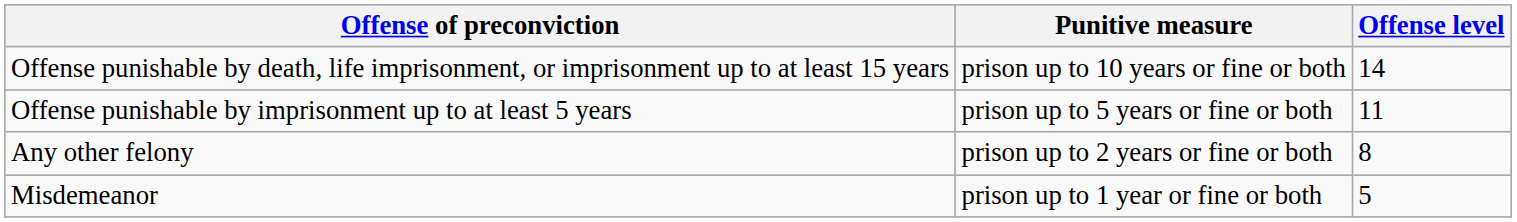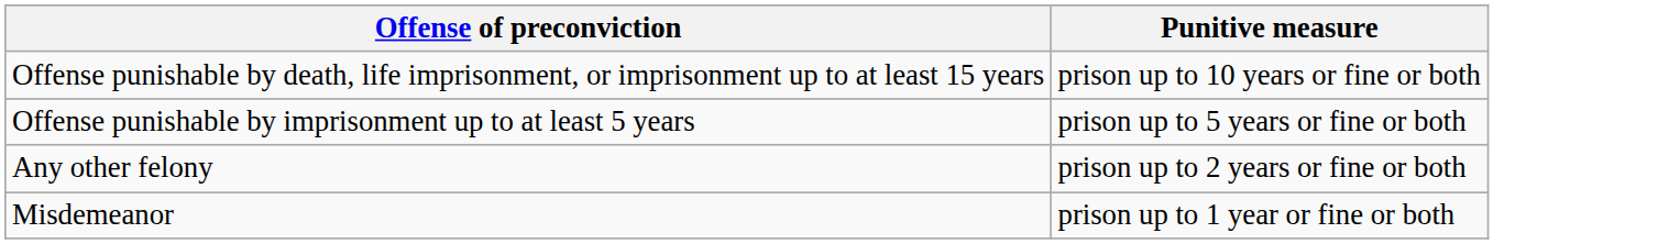 <table class="wikitable">
 <tr>
 <th><a href='#'>Offense</a> of preconviction</th>
 <th>Punitive measure</th>
-<th><a href='#'>Offense level</a></th>
 </tr>
 <tr>
 <td>Offense punishable by death, life imprisonment, or imprisonment up to at least 15 years</td>
 <td>prison up to 10 years or fine or both</td>
-<td>14</td>
 </tr>
 <tr>
 <td>Offense punishable by imprisonment up to at least 5 years</td>
 <td>prison up to 5 years or fine or both</td>
-<td>11</td>
 </tr>
 <tr>
 <td>Any other felony</td>
 <td>prison up to 2 years or fine or both</td>
-<td>8</td>
 </tr>
 <tr>
 <td>Misdemeanor</td>
 <td>prison up to 1 year or fine or both</td>
-<td>5</td>
 </tr>
 </table>
